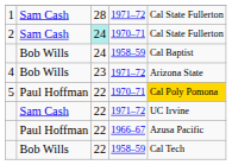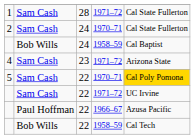 <table class="wikitable">
 <tr>
 </tr>
 <tr>
 <td>1</td>
 <td><a href='#'>Sam Cash</a></td>
 <td>28</td>
 <td style="font-size:80%;"><a href='#'>1971–72</a></td>
 <td style="font-size:80%;">Cal State Fullerton</td>
 </tr>
 <tr>
 <td>2</td>
 <td><a href='#'>Sam Cash</a></td>
-<td style="background: paleturquoise;">24</td>
+<td>24</td>
 <td style="font-size:80%;"><a href='#'>1970–71</a></td>
 <td style="font-size:80%;">Cal State Fullerton</td>
 </tr>
 <tr>
 <td></td>
 <td>Bob Wills</td>
 <td>24</td>
 <td style="font-size:80%;"><a href='#'>1958–59</a></td>
 <td style="font-size:80%;">Cal Baptist</td>
 </tr>
 <tr>
 <td>4</td>
-<td>Bob Wills</td>
+<td><a href='#'>Sam Cash</a></td>
 <td>23</td>
 <td style="font-size:80%;"><a href='#'>1971–72</a></td>
 <td style="font-size:80%;">Arizona State</td>
 </tr>
 <tr>
 <td>5</td>
-<td>Paul Hoffman</td>
+<td><a href='#'>Sam Cash</a></td>
 <td>22</td>
 <td style="font-size:80%;"><a href='#'>1970–71</a></td>
 <td style="background: gold; font-size:80%;">Cal Poly Pomona</td>
 </tr>
 <tr>
 <td></td>
 <td><a href='#'>Sam Cash</a></td>
 <td>22</td>
 <td style="font-size:80%;"><a href='#'>1971–72</a></td>
 <td style="font-size:80%;">UC Irvine</td>
 </tr>
 <tr>
 <td></td>
 <td>Paul Hoffman</td>
 <td>22</td>
 <td style="font-size:80%;"><a href='#'>1966–67</a></td>
 <td style="font-size:80%;">Azusa Pacific</td>
 </tr>
 <tr>
 <td></td>
 <td>Bob Wills</td>
 <td>22</td>
 <td style="font-size:80%;"><a href='#'>1958–59</a></td>
 <td style="font-size:80%;">Cal Tech</td>
 </tr>
 </table>
